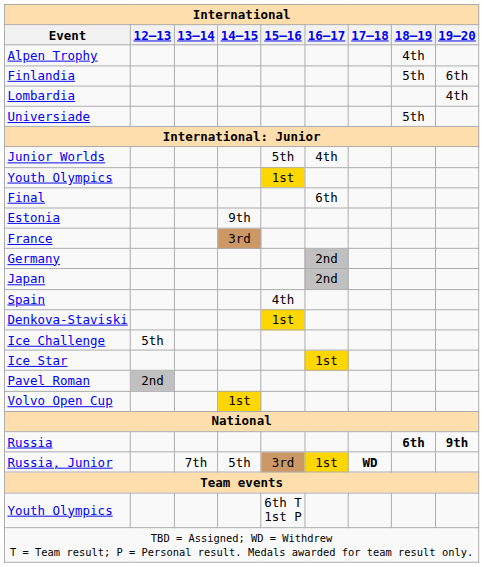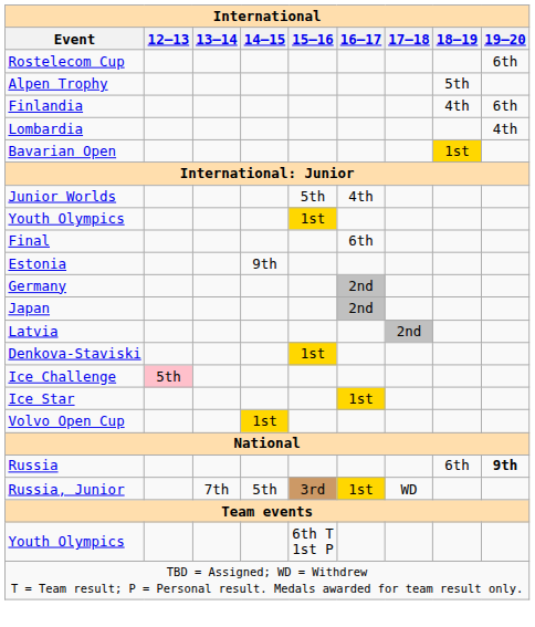 <table class="wikitable" style="text-align:center">
 <tr>
 <th style="background-color: #ffdead; " colspan=9 align=center>International</th>
 </tr>
 <tr>
 <th>Event</th>
 <th><a href='#'>12–13</a></th>
 <th><a href='#'>13–14</a></th>
 <th><a href='#'>14–15</a></th>
 <th><a href='#'>15–16</a></th>
 <th><a href='#'>16–17</a></th>
 <th><a href='#'>17–18</a></th>
 <th><a href='#'>18–19</a></th>
 <th><a href='#'>19–20</a></th>
 </tr>
 <tr>
+<td align=left> <a href='#'>Rostelecom Cup</a></td>
+<td></td>
+<td></td>
+<td></td>
+<td></td>
+<td></td>
+<td></td>
+<td></td>
+<td>6th</td>
+</tr>
+<tr>
 <td align=left> <a href='#'>Alpen Trophy</a></td>
 <td></td>
 <td></td>
 <td></td>
 <td></td>
 <td></td>
 <td></td>
-<td>4th</td>
+<td>5th</td>
 <td></td>
 </tr>
 <tr>
 <td align=left> <a href='#'>Finlandia</a></td>
 <td></td>
 <td></td>
 <td></td>
 <td></td>
 <td></td>
 <td></td>
-<td>5th</td>
+<td>4th</td>
 <td>6th</td>
 </tr>
 <tr>
 <td align=left> <a href='#'>Lombardia</a></td>
 <td></td>
 <td></td>
 <td></td>
 <td></td>
 <td></td>
 <td></td>
 <td></td>
 <td>4th</td>
 </tr>
 <tr>
-<td align=left><a href='#'>Universiade</a></td>
+<td align=left><a href='#'>Bavarian Open</a></td>
 <td></td>
 <td></td>
 <td></td>
 <td></td>
 <td></td>
 <td></td>
-<td>5th</td>
+<td bgcolor=gold>1st</td>
 <td></td>
 </tr>
 <tr>
 <th style="background-color: #ffdead; " colspan=9 align=center>International: Junior</th>
 </tr>
 <tr>
 <td align=left><a href='#'>Junior Worlds</a></td>
 <td></td>
 <td></td>
 <td></td>
 <td>5th</td>
 <td>4th</td>
 <td></td>
 <td></td>
 <td></td>
 </tr>
 <tr>
 <td align=left><a href='#'>Youth Olympics</a></td>
 <td></td>
 <td></td>
 <td></td>
 <td bgcolor=gold>1st</td>
 <td></td>
 <td></td>
 <td></td>
 <td></td>
 </tr>
 <tr>
 <td align=left> <a href='#'>Final</a></td>
 <td></td>
 <td></td>
 <td></td>
 <td></td>
 <td>6th</td>
 <td></td>
 <td></td>
 <td></td>
 </tr>
 <tr>
 <td align=left> <a href='#'>Estonia</a></td>
 <td></td>
 <td></td>
 <td>9th</td>
 <td></td>
 <td></td>
 <td></td>
 <td></td>
 <td></td>
 </tr>
 <tr>
-<td align=left> <a href='#'>France</a></td>
-<td></td>
-<td></td>
-<td bgcolor=cc9966>3rd</td>
-<td></td>
-<td></td>
-<td></td>
-<td></td>
-<td></td>
-</tr>
-<tr>
 <td align=left> <a href='#'>Germany</a></td>
 <td></td>
 <td></td>
 <td></td>
 <td></td>
 <td bgcolor=silver>2nd</td>
 <td></td>
 <td></td>
 <td></td>
 </tr>
 <tr>
 <td align=left> <a href='#'>Japan</a></td>
 <td></td>
 <td></td>
 <td></td>
 <td></td>
 <td bgcolor=silver>2nd</td>
 <td></td>
 <td></td>
 <td></td>
 </tr>
 <tr>
-<td align=left> <a href='#'>Spain</a></td>
+<td align=left> <a href='#'>Latvia</a></td>
 <td></td>
 <td></td>
 <td></td>
-<td>4th</td>
 <td></td>
 <td></td>
+<td bgcolor=silver>2nd</td>
 <td></td>
 <td></td>
 </tr>
 <tr>
 <td align=left><a href='#'>Denkova-Staviski</a></td>
 <td></td>
 <td></td>
 <td></td>
 <td bgcolor=gold>1st</td>
 <td></td>
 <td></td>
 <td></td>
 <td></td>
 </tr>
 <tr>
 <td align=left><a href='#'>Ice Challenge</a></td>
-<td>5th</td>
+<td style="background: pink;">5th</td>
 <td></td>
 <td></td>
 <td></td>
 <td></td>
 <td></td>
 <td></td>
 <td></td>
 </tr>
 <tr>
 <td align=left><a href='#'>Ice Star</a></td>
 <td></td>
 <td></td>
 <td></td>
 <td></td>
 <td bgcolor=gold>1st</td>
-<td></td>
-<td></td>
-<td></td>
-</tr>
-<tr>
-<td align=left><a href='#'>Pavel Roman</a></td>
-<td bgcolor=silver>2nd</td>
-<td></td>
-<td></td>
-<td></td>
-<td></td>
 <td></td>
 <td></td>
 <td></td>
 </tr>
 <tr>
 <td align=left><a href='#'>Volvo Open Cup</a></td>
 <td></td>
 <td></td>
 <td bgcolor=gold>1st</td>
 <td></td>
 <td></td>
 <td></td>
 <td></td>
 <td></td>
 </tr>
 <tr>
 <th style="background-color: #ffdead; " colspan=9 align=center>National</th>
 </tr>
 <tr>
 <td align=left><a href='#'>Russia</a></td>
 <td></td>
 <td></td>
 <td></td>
 <td></td>
 <td></td>
 <td></td>
-<td><strong>6th</strong></td>
+<td>6th</td>
 <td><strong>9th</strong></td>
 </tr>
 <tr>
 <td align=left><a href='#'>Russia, Junior</a></td>
 <td></td>
 <td>7th</td>
 <td>5th</td>
 <td bgcolor=cc9966>3rd</td>
 <td bgcolor=gold>1st</td>
-<td><strong>WD</strong></td>
+<td>WD</td>
 <td></td>
 <td></td>
 </tr>
 <tr>
 <th style="background-color: #ffdead; " colspan=9 align=center>Team events</th>
 </tr>
 <tr>
 <td align=left><a href='#'>Youth Olympics</a></td>
 <td></td>
 <td></td>
 <td></td>
 <td>6th T <br>1st P</td>
 <td></td>
 <td></td>
 <td></td>
 <td></td>
 </tr>
 <tr>
 <td colspan=9 align=center><small> TBD = Assigned; WD = Withdrew <br> T = Team result; P = Personal result. Medals awarded for team result only. </small></td>
 </tr>
 </table>
